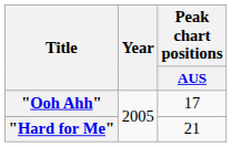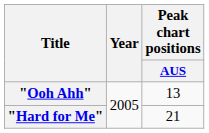 <table class="wikitable plainrowheaders" style="text-align:center;" border="1">
 <tr>
 <th scope="col" rowspan="2">Title</th>
 <th scope="col" rowspan="2">Year</th>
 <th scope="col" colspan="1">Peak chart positions</th>
 </tr>
 <tr>
 <th scope="col" style="width:3em;font-size:90%;"><a href='#'>AUS</a><br></th>
 </tr>
 <tr>
 <th scope="row">"<a href='#'>Ooh Ahh</a>"</th>
 <td rowspan="2">2005</td>
-<td>17</td>
+<td>13</td>
 </tr>
 <tr>
 <th scope="row">"<a href='#'>Hard for Me</a>"</th>
 <td>21</td>
 </tr>
 </table>
